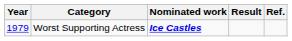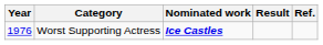 <table class="wikitable">
 <tr>
 <th>Year</th>
 <th>Category</th>
 <th>Nominated work</th>
 <th>Result</th>
 <th>Ref.</th>
 </tr>
 <tr>
-<td><a href='#'>1979</a></td>
+<td><a href='#'>1976</a></td>
 <td>Worst Supporting Actress</td>
 <td><strong><em><a href='#'>Ice Castles</a></em></strong></td>
 <td></td>
 <td align="center"></td>
 </tr>
 </table>
